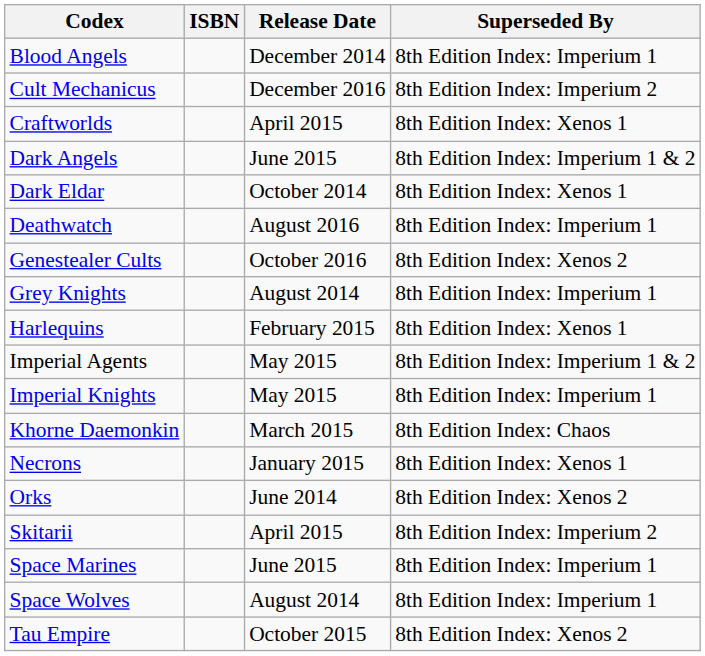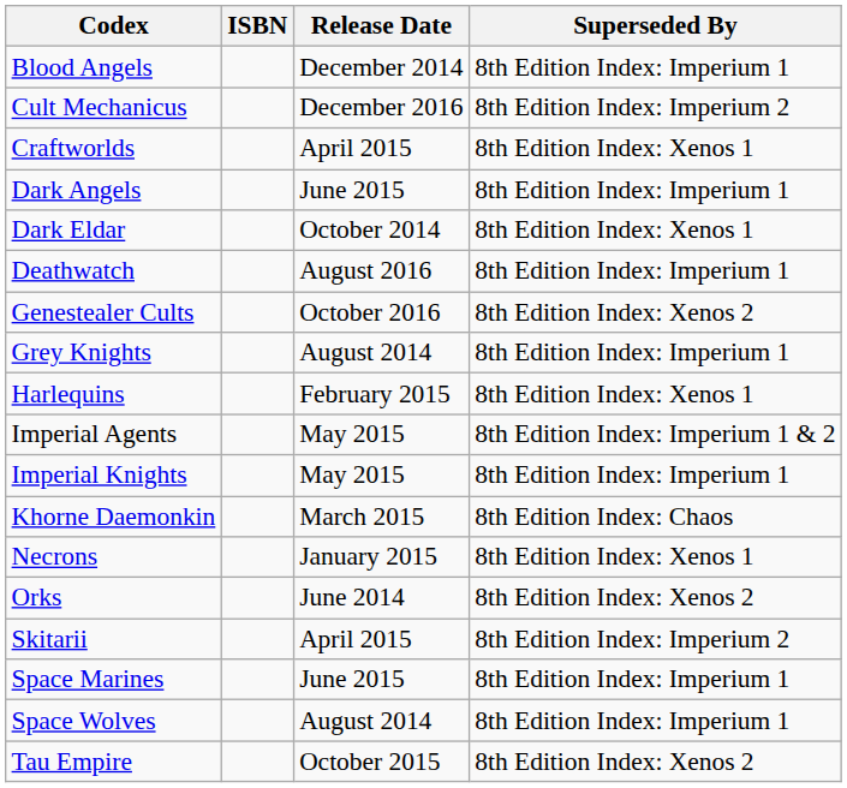 <table class="wikitable sortable">
 <tr>
 <th>Codex</th>
 <th>ISBN</th>
 <th>Release Date</th>
 <th>Superseded By</th>
 </tr>
 <tr>
 <td><a href='#'>Blood Angels</a></td>
 <td></td>
 <td>December 2014</td>
 <td>8th Edition Index: Imperium 1</td>
 </tr>
 <tr>
 <td><a href='#'>Cult Mechanicus</a></td>
 <td></td>
 <td>December 2016</td>
 <td>8th Edition Index: Imperium 2</td>
 </tr>
 <tr>
 <td><a href='#'>Craftworlds</a></td>
 <td></td>
 <td>April 2015</td>
 <td>8th Edition Index: Xenos 1</td>
 </tr>
 <tr>
 <td><a href='#'>Dark Angels</a></td>
 <td></td>
 <td>June 2015</td>
-<td>8th Edition Index: Imperium 1 & 2</td>
+<td>8th Edition Index: Imperium 1</td>
 </tr>
 <tr>
 <td><a href='#'>Dark Eldar</a></td>
 <td></td>
 <td>October 2014</td>
 <td>8th Edition Index: Xenos 1</td>
 </tr>
 <tr>
 <td><a href='#'>Deathwatch</a></td>
 <td></td>
 <td>August 2016</td>
 <td>8th Edition Index: Imperium 1</td>
 </tr>
 <tr>
 <td><a href='#'>Genestealer Cults</a></td>
 <td></td>
 <td>October 2016</td>
 <td>8th Edition Index: Xenos 2</td>
 </tr>
 <tr>
 <td><a href='#'>Grey Knights</a></td>
 <td></td>
 <td>August 2014</td>
 <td>8th Edition Index: Imperium 1</td>
 </tr>
 <tr>
 <td><a href='#'>Harlequins</a></td>
 <td></td>
 <td>February 2015</td>
 <td>8th Edition Index: Xenos 1</td>
 </tr>
 <tr>
 <td>Imperial Agents</td>
 <td></td>
 <td>May 2015</td>
 <td>8th Edition Index: Imperium 1 & 2</td>
 </tr>
 <tr>
 <td><a href='#'>Imperial Knights</a></td>
 <td></td>
 <td>May 2015</td>
 <td>8th Edition Index: Imperium 1</td>
 </tr>
 <tr>
 <td><a href='#'>Khorne Daemonkin</a></td>
 <td></td>
 <td>March 2015</td>
 <td>8th Edition Index: Chaos</td>
 </tr>
 <tr>
 <td><a href='#'>Necrons</a></td>
 <td></td>
 <td>January 2015</td>
 <td>8th Edition Index: Xenos 1</td>
 </tr>
 <tr>
 <td><a href='#'>Orks</a></td>
 <td></td>
 <td>June 2014</td>
 <td>8th Edition Index: Xenos 2</td>
 </tr>
 <tr>
 <td><a href='#'>Skitarii</a></td>
 <td></td>
 <td>April 2015</td>
 <td>8th Edition Index: Imperium 2</td>
 </tr>
 <tr>
 <td><a href='#'>Space Marines</a></td>
 <td></td>
 <td>June 2015</td>
 <td>8th Edition Index: Imperium 1</td>
 </tr>
 <tr>
 <td><a href='#'>Space Wolves</a></td>
 <td></td>
 <td>August 2014</td>
 <td>8th Edition Index: Imperium 1</td>
 </tr>
 <tr>
 <td><a href='#'>Tau Empire</a></td>
 <td></td>
 <td>October 2015</td>
 <td>8th Edition Index: Xenos 2</td>
 </tr>
 </table>
